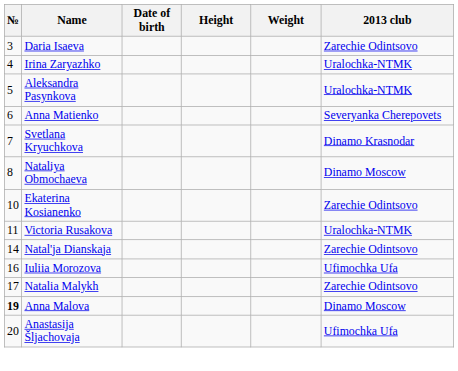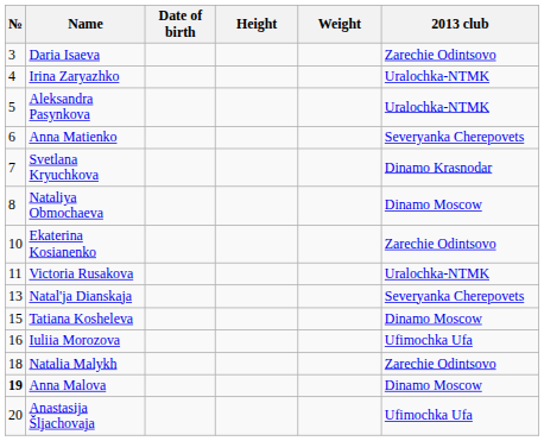 <table class=wikitable sortable style=font-size:100%; text-align:center;>
 <tr>
 <th>№</th>
 <th style=width:12em>Name</th>
 <th style=width:8em>Date of birth</th>
 <th style=width:9em>Height</th>
 <th style=width:9em>Weight</th>
 <th style=width:19em>2013 club</th>
 </tr>
 <tr>
 <td>3</td>
 <td><a href='#'>Daria Isaeva</a></td>
 <td></td>
 <td></td>
 <td></td>
 <td> <a href='#'>Zarechie Odintsovo</a></td>
 </tr>
 <tr>
 <td>4</td>
 <td><a href='#'>Irina Zaryazhko</a></td>
 <td></td>
 <td></td>
 <td></td>
 <td> <a href='#'>Uralochka-NTMK</a></td>
 </tr>
 <tr>
 <td>5</td>
 <td><a href='#'>Aleksandra Pasynkova</a></td>
 <td></td>
 <td></td>
 <td></td>
 <td> <a href='#'>Uralochka-NTMK</a></td>
 </tr>
 <tr>
 <td>6</td>
 <td><a href='#'>Anna Matienko</a></td>
 <td></td>
 <td></td>
 <td></td>
 <td> <a href='#'>Severyanka Cherepovets</a></td>
 </tr>
 <tr>
 <td>7</td>
 <td><a href='#'>Svetlana Kryuchkova</a></td>
 <td></td>
 <td></td>
 <td></td>
 <td> <a href='#'>Dinamo Krasnodar</a></td>
 </tr>
 <tr>
 <td>8</td>
 <td><a href='#'>Nataliya Obmochaeva</a></td>
 <td></td>
 <td></td>
 <td></td>
 <td> <a href='#'>Dinamo Moscow</a></td>
 </tr>
 <tr>
 <td>10</td>
 <td><a href='#'>Ekaterina Kosianenko</a></td>
 <td></td>
 <td></td>
 <td></td>
 <td> <a href='#'>Zarechie Odintsovo</a></td>
 </tr>
 <tr>
 <td>11</td>
 <td><a href='#'>Victoria Rusakova</a></td>
 <td></td>
 <td></td>
 <td></td>
 <td> <a href='#'>Uralochka-NTMK</a></td>
 </tr>
 <tr>
-<td>14</td>
+<td>13</td>
 <td><a href='#'>Natal'ja Dianskaja</a></td>
 <td></td>
 <td></td>
 <td></td>
-<td> <a href='#'>Zarechie Odintsovo</a></td>
+<td> <a href='#'>Severyanka Cherepovets</a></td>
+</tr>
+<tr>
+<td>15</td>
+<td><a href='#'>Tatiana Kosheleva</a></td>
+<td></td>
+<td></td>
+<td></td>
+<td> <a href='#'>Dinamo Moscow</a></td>
 </tr>
 <tr>
 <td>16</td>
 <td><a href='#'>Iuliia Morozova</a></td>
 <td></td>
 <td></td>
 <td></td>
 <td> <a href='#'>Ufimochka Ufa</a></td>
 </tr>
 <tr>
-<td>17</td>
+<td>18</td>
 <td><a href='#'>Natalia Malykh</a></td>
 <td></td>
 <td></td>
 <td></td>
 <td> <a href='#'>Zarechie Odintsovo</a></td>
 </tr>
 <tr>
 <td><strong>19</strong></td>
 <td><a href='#'>Anna Malova</a></td>
 <td></td>
 <td></td>
 <td></td>
 <td> <a href='#'>Dinamo Moscow</a></td>
 </tr>
 <tr>
 <td>20</td>
 <td><a href='#'>Anastasija Šljachovaja</a></td>
 <td></td>
 <td></td>
 <td></td>
 <td> <a href='#'>Ufimochka Ufa</a></td>
 </tr>
 </table>
